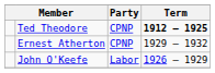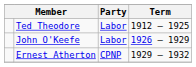 <table class="wikitable">
 <tr>
 </tr>
 <tr>
 <th colspan="2">Member</th>
 <th>Party</th>
 <th>Term</th>
 </tr>
 <tr>
 <td> </td>
 <td><a href='#'>Ted Theodore</a></td>
-<td><a href='#'>CPNP</a></td>
-<td><strong>1912 – 1925</strong></td>
+<td><a href='#'>Labor</a></td>
+<td>1912 – 1925</td>
+</tr>
+<tr>
+<td> </td>
+<td><a href='#'>John O'Keefe</a></td>
+<td><a href='#'>Labor</a></td>
+<td><a href='#'>1926</a> – 1929</td>
 </tr>
 <tr>
 <td> </td>
 <td><a href='#'>Ernest Atherton</a></td>
 <td><a href='#'>CPNP</a></td>
 <td>1929 – 1932</td>
 </tr>
 <tr>
-<td> </td>
-<td><a href='#'>John O'Keefe</a></td>
-<td><a href='#'>Labor</a></td>
-<td><a href='#'>1926</a> – 1929</td>
-</tr>
-<tr>
 </tr>
 </table>
